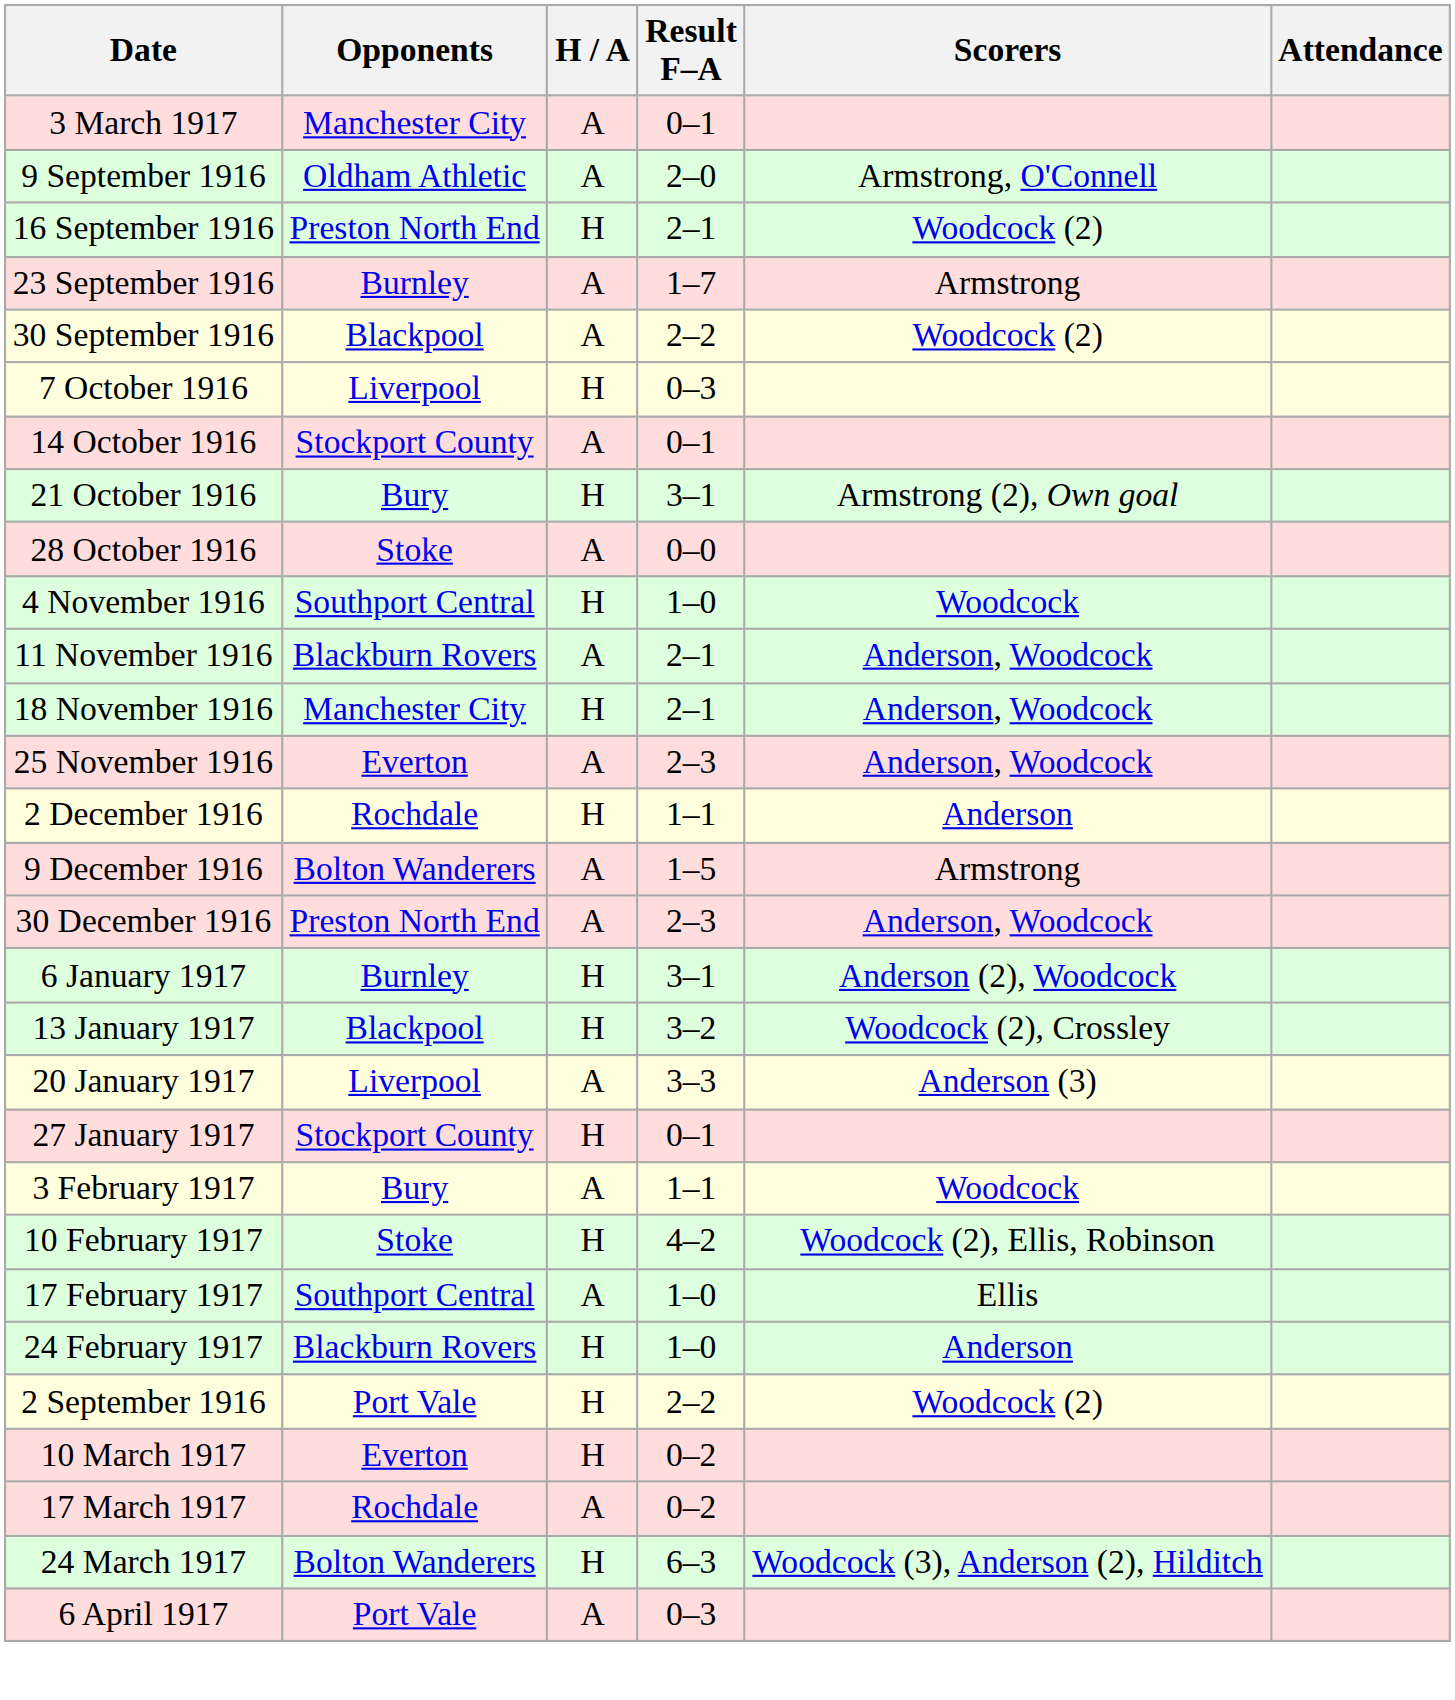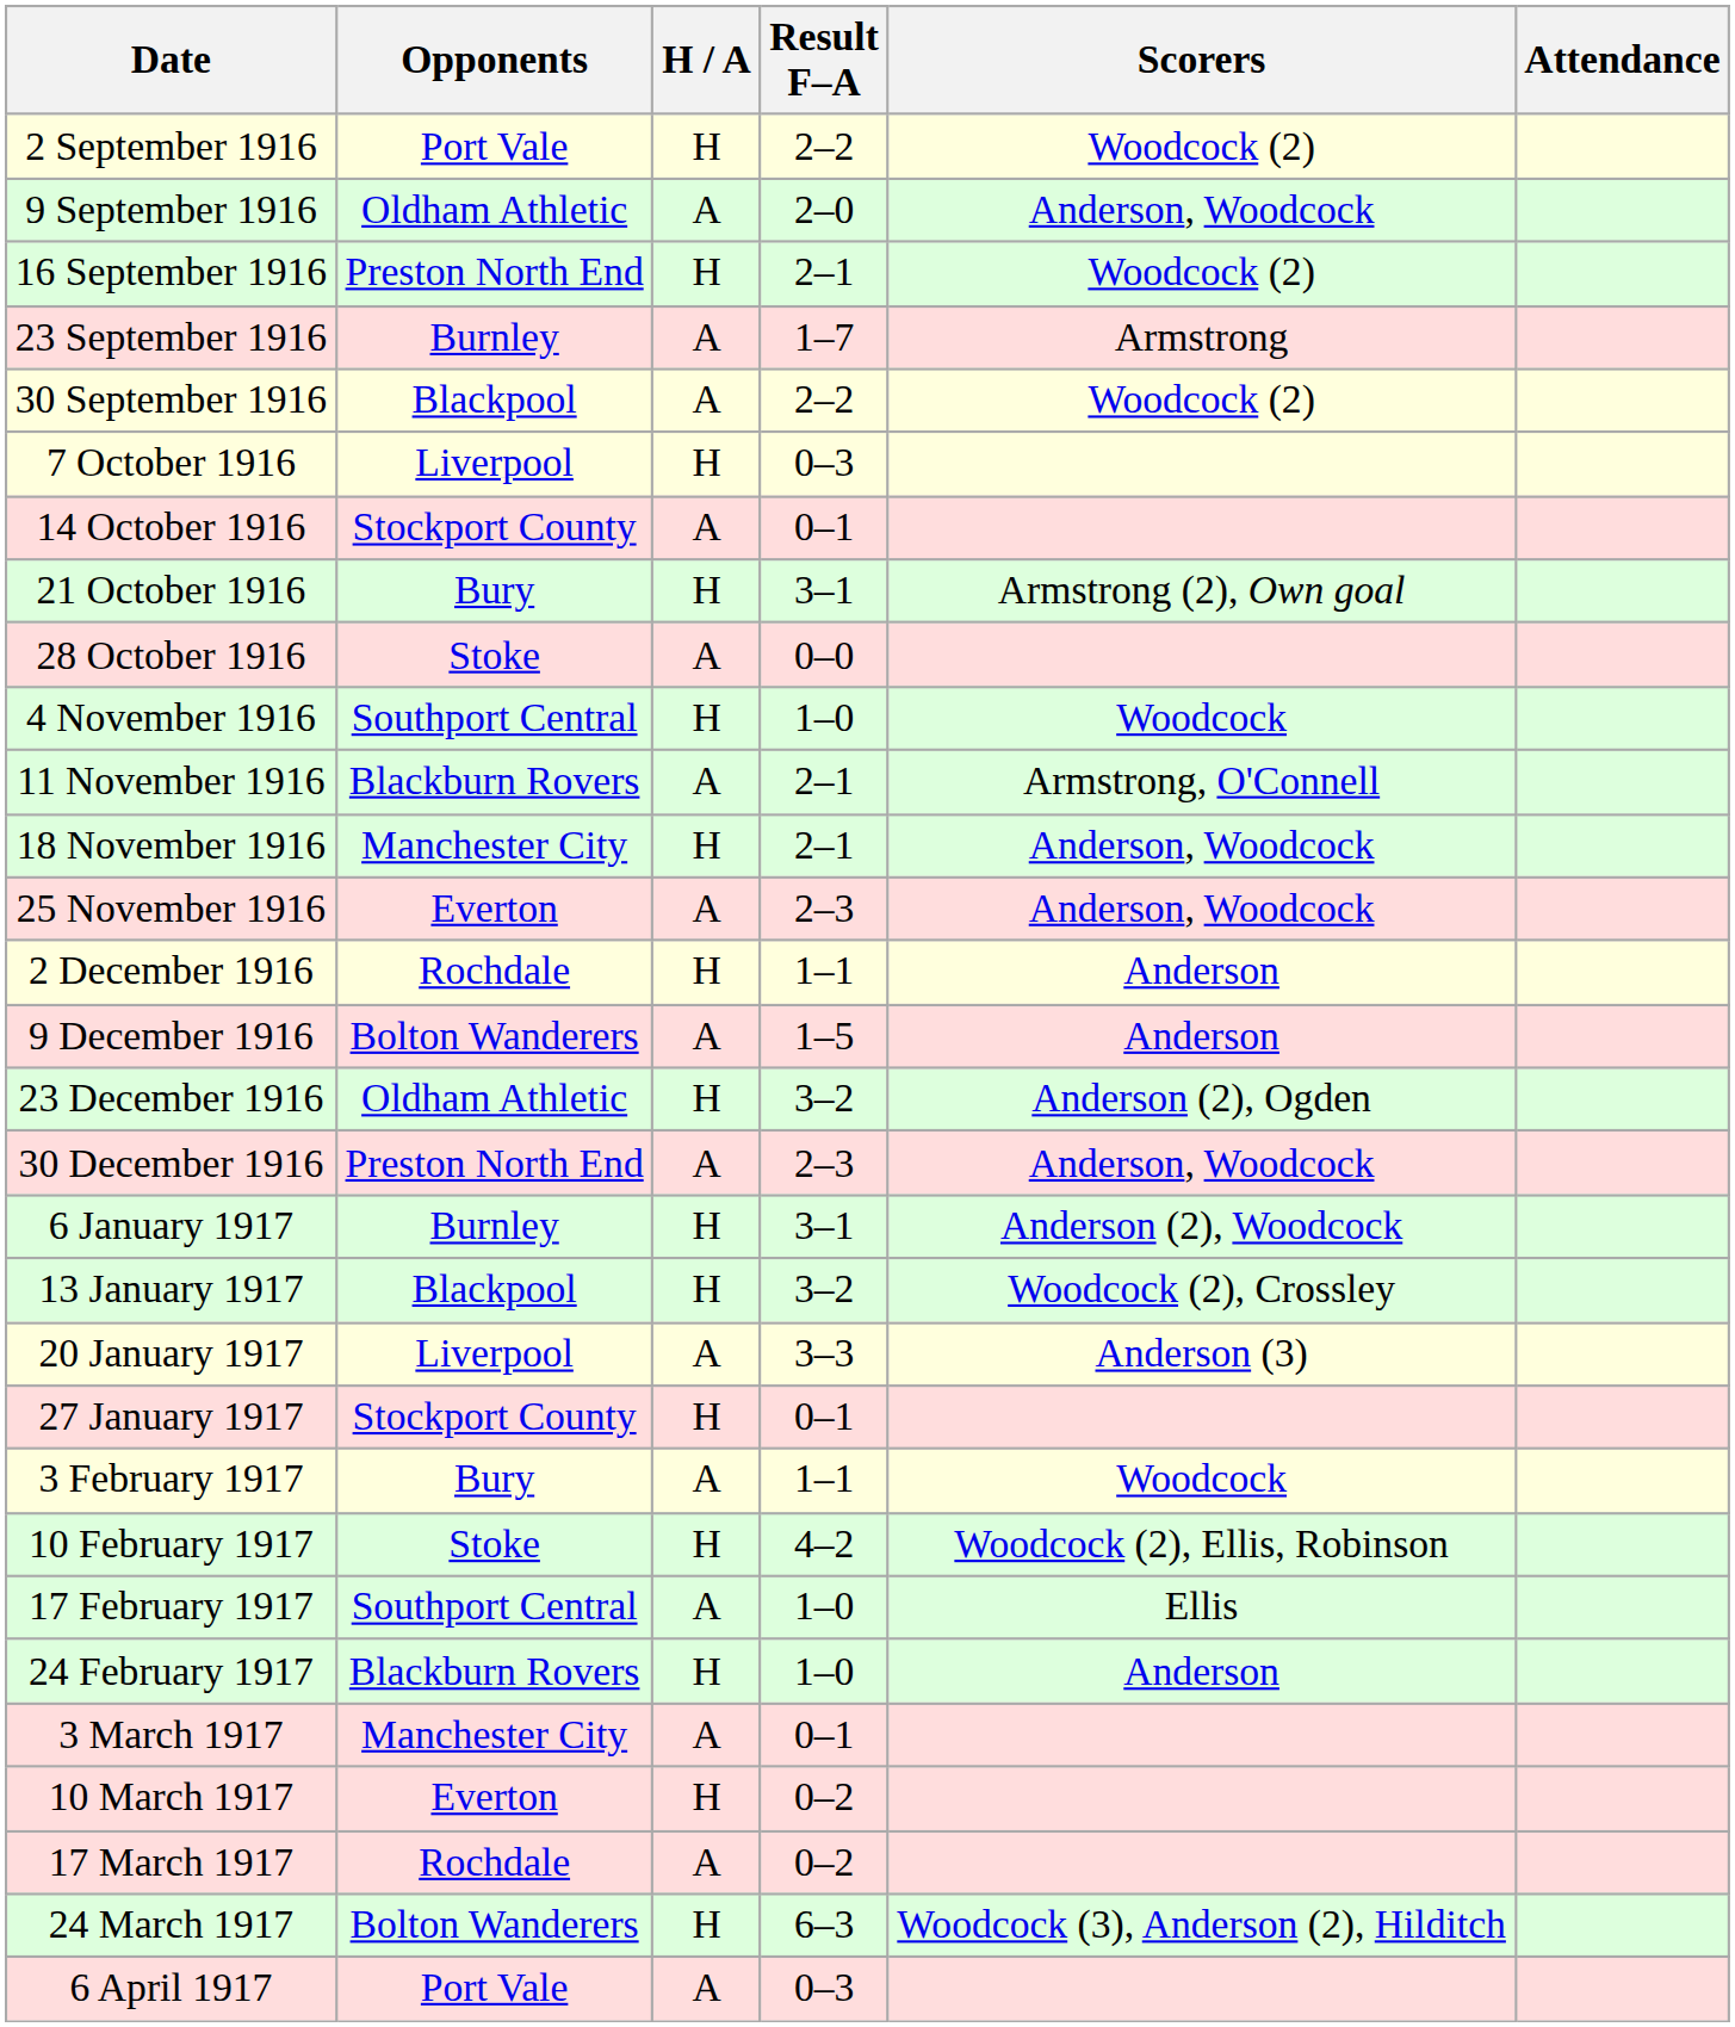 <table class="wikitable" style="text-align:center">
 <tr>
 <th>Date</th>
 <th>Opponents</th>
 <th>H / A</th>
 <th>Result<br>F–A</th>
 <th>Scorers</th>
 <th>Attendance</th>
 </tr>
-<tr bgcolor="#ffdddd">
-<td>3 March 1917</td>
-<td><a href='#'>Manchester City</a></td>
-<td>A</td>
-<td>0–1</td>
-<td></td>
+<tr bgcolor="#ffffdd">
+<td>2 September 1916</td>
+<td><a href='#'>Port Vale</a></td>
+<td>H</td>
+<td>2–2</td>
+<td><a href='#'>Woodcock</a> (2)</td>
 <td></td>
 </tr>
 <tr bgcolor="#ddffdd">
 <td>9 September 1916</td>
 <td><a href='#'>Oldham Athletic</a></td>
 <td>A</td>
 <td>2–0</td>
-<td>Armstrong, <a href='#'>O'Connell</a></td>
+<td><a href='#'>Anderson</a>, <a href='#'>Woodcock</a></td>
 <td></td>
 </tr>
 <tr bgcolor="#ddffdd">
 <td>16 September 1916</td>
 <td><a href='#'>Preston North End</a></td>
 <td>H</td>
 <td>2–1</td>
 <td><a href='#'>Woodcock</a> (2)</td>
 <td></td>
 </tr>
 <tr bgcolor="#ffdddd">
 <td>23 September 1916</td>
 <td><a href='#'>Burnley</a></td>
 <td>A</td>
 <td>1–7</td>
 <td>Armstrong</td>
 <td></td>
 </tr>
 <tr bgcolor="#ffffdd">
 <td>30 September 1916</td>
 <td><a href='#'>Blackpool</a></td>
 <td>A</td>
 <td>2–2</td>
 <td><a href='#'>Woodcock</a> (2)</td>
 <td></td>
 </tr>
 <tr bgcolor="#ffffdd">
 <td>7 October 1916</td>
 <td><a href='#'>Liverpool</a></td>
 <td>H</td>
 <td>0–3</td>
 <td></td>
 <td></td>
 </tr>
 <tr bgcolor="#ffdddd">
 <td>14 October 1916</td>
 <td><a href='#'>Stockport County</a></td>
 <td>A</td>
 <td>0–1</td>
 <td></td>
 <td></td>
 </tr>
 <tr bgcolor="#ddffdd">
 <td>21 October 1916</td>
 <td><a href='#'>Bury</a></td>
 <td>H</td>
 <td>3–1</td>
 <td>Armstrong (2), <em>Own goal</em></td>
 <td></td>
 </tr>
 <tr bgcolor="#ffdddd">
 <td>28 October 1916</td>
 <td><a href='#'>Stoke</a></td>
 <td>A</td>
 <td>0–0</td>
 <td></td>
 <td></td>
 </tr>
 <tr bgcolor="#ddffdd">
 <td>4 November 1916</td>
 <td><a href='#'>Southport Central</a></td>
 <td>H</td>
 <td>1–0</td>
 <td><a href='#'>Woodcock</a></td>
 <td></td>
 </tr>
 <tr bgcolor="#ddffdd">
 <td>11 November 1916</td>
 <td><a href='#'>Blackburn Rovers</a></td>
 <td>A</td>
 <td>2–1</td>
-<td><a href='#'>Anderson</a>, <a href='#'>Woodcock</a></td>
+<td>Armstrong, <a href='#'>O'Connell</a></td>
 <td></td>
 </tr>
 <tr bgcolor="#ddffdd">
 <td>18 November 1916</td>
 <td><a href='#'>Manchester City</a></td>
 <td>H</td>
 <td>2–1</td>
 <td><a href='#'>Anderson</a>, <a href='#'>Woodcock</a></td>
 <td></td>
 </tr>
 <tr bgcolor="#ffdddd">
 <td>25 November 1916</td>
 <td><a href='#'>Everton</a></td>
 <td>A</td>
 <td>2–3</td>
 <td><a href='#'>Anderson</a>, <a href='#'>Woodcock</a></td>
 <td></td>
 </tr>
 <tr bgcolor="#ffffdd">
 <td>2 December 1916</td>
 <td><a href='#'>Rochdale</a></td>
 <td>H</td>
 <td>1–1</td>
 <td><a href='#'>Anderson</a></td>
 <td></td>
 </tr>
 <tr bgcolor="#ffdddd">
 <td>9 December 1916</td>
 <td><a href='#'>Bolton Wanderers</a></td>
 <td>A</td>
 <td>1–5</td>
-<td>Armstrong</td>
+<td><a href='#'>Anderson</a></td>
+<td></td>
+</tr>
+<tr bgcolor="#ddffdd">
+<td>23 December 1916</td>
+<td><a href='#'>Oldham Athletic</a></td>
+<td>H</td>
+<td>3–2</td>
+<td><a href='#'>Anderson</a> (2), Ogden</td>
 <td></td>
 </tr>
 <tr bgcolor="#ffdddd">
 <td>30 December 1916</td>
 <td><a href='#'>Preston North End</a></td>
 <td>A</td>
 <td>2–3</td>
 <td><a href='#'>Anderson</a>, <a href='#'>Woodcock</a></td>
 <td></td>
 </tr>
 <tr bgcolor="#ddffdd">
 <td>6 January 1917</td>
 <td><a href='#'>Burnley</a></td>
 <td>H</td>
 <td>3–1</td>
 <td><a href='#'>Anderson</a> (2), <a href='#'>Woodcock</a></td>
 <td></td>
 </tr>
 <tr bgcolor="#ddffdd">
 <td>13 January 1917</td>
 <td><a href='#'>Blackpool</a></td>
 <td>H</td>
 <td>3–2</td>
 <td><a href='#'>Woodcock</a> (2), Crossley</td>
 <td></td>
 </tr>
 <tr bgcolor="#ffffdd">
 <td>20 January 1917</td>
 <td><a href='#'>Liverpool</a></td>
 <td>A</td>
 <td>3–3</td>
 <td><a href='#'>Anderson</a> (3)</td>
 <td></td>
 </tr>
 <tr bgcolor="#ffdddd">
 <td>27 January 1917</td>
 <td><a href='#'>Stockport County</a></td>
 <td>H</td>
 <td>0–1</td>
 <td></td>
 <td></td>
 </tr>
 <tr bgcolor="#ffffdd">
 <td>3 February 1917</td>
 <td><a href='#'>Bury</a></td>
 <td>A</td>
 <td>1–1</td>
 <td><a href='#'>Woodcock</a></td>
 <td></td>
 </tr>
 <tr bgcolor="#ddffdd">
 <td>10 February 1917</td>
 <td><a href='#'>Stoke</a></td>
 <td>H</td>
 <td>4–2</td>
 <td><a href='#'>Woodcock</a> (2), Ellis, Robinson</td>
 <td></td>
 </tr>
 <tr bgcolor="#ddffdd">
 <td>17 February 1917</td>
 <td><a href='#'>Southport Central</a></td>
 <td>A</td>
 <td>1–0</td>
 <td>Ellis</td>
 <td></td>
 </tr>
 <tr bgcolor="#ddffdd">
 <td>24 February 1917</td>
 <td><a href='#'>Blackburn Rovers</a></td>
 <td>H</td>
 <td>1–0</td>
 <td><a href='#'>Anderson</a></td>
 <td></td>
 </tr>
-<tr bgcolor="#ffffdd">
-<td>2 September 1916</td>
-<td><a href='#'>Port Vale</a></td>
-<td>H</td>
-<td>2–2</td>
-<td><a href='#'>Woodcock</a> (2)</td>
+<tr bgcolor="#ffdddd">
+<td>3 March 1917</td>
+<td><a href='#'>Manchester City</a></td>
+<td>A</td>
+<td>0–1</td>
+<td></td>
 <td></td>
 </tr>
 <tr bgcolor="#ffdddd">
 <td>10 March 1917</td>
 <td><a href='#'>Everton</a></td>
 <td>H</td>
 <td>0–2</td>
 <td></td>
 <td></td>
 </tr>
 <tr bgcolor="#ffdddd">
 <td>17 March 1917</td>
 <td><a href='#'>Rochdale</a></td>
 <td>A</td>
 <td>0–2</td>
 <td></td>
 <td></td>
 </tr>
 <tr bgcolor="#ddffdd">
 <td>24 March 1917</td>
 <td><a href='#'>Bolton Wanderers</a></td>
 <td>H</td>
 <td>6–3</td>
 <td><a href='#'>Woodcock</a> (3), <a href='#'>Anderson</a> (2), <a href='#'>Hilditch</a></td>
 <td></td>
 </tr>
 <tr bgcolor="#ffdddd">
 <td>6 April 1917</td>
 <td><a href='#'>Port Vale</a></td>
 <td>A</td>
 <td>0–3</td>
 <td></td>
 <td></td>
 </tr>
 </table>
